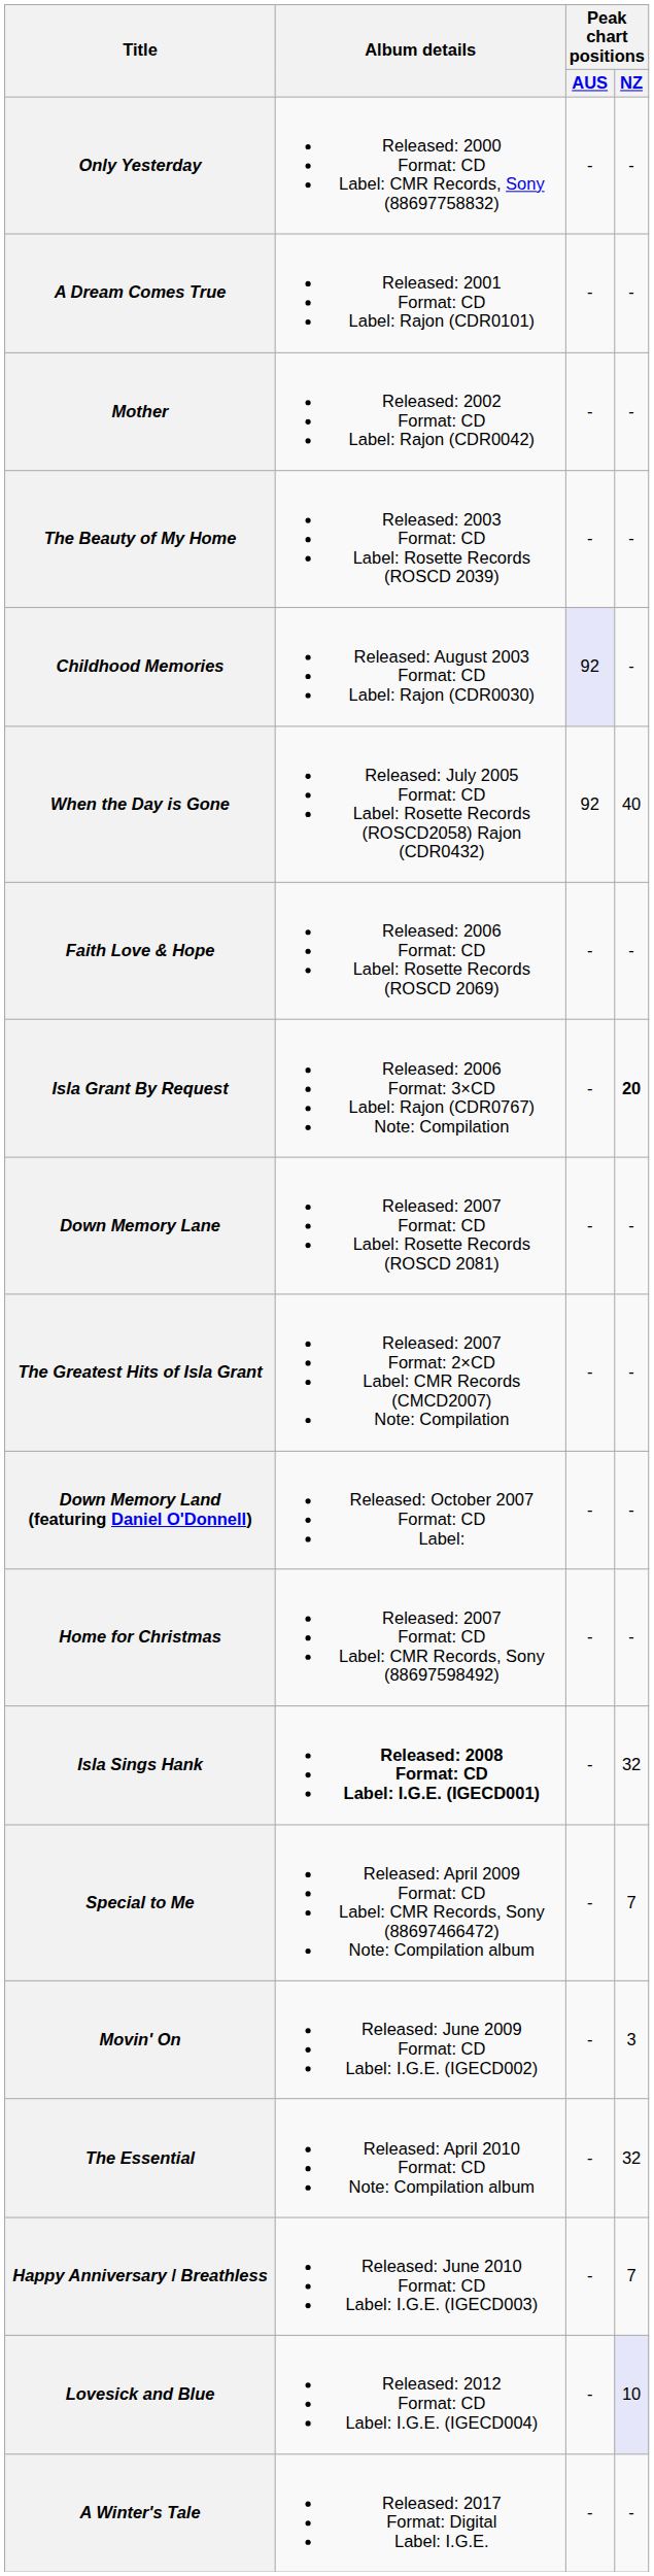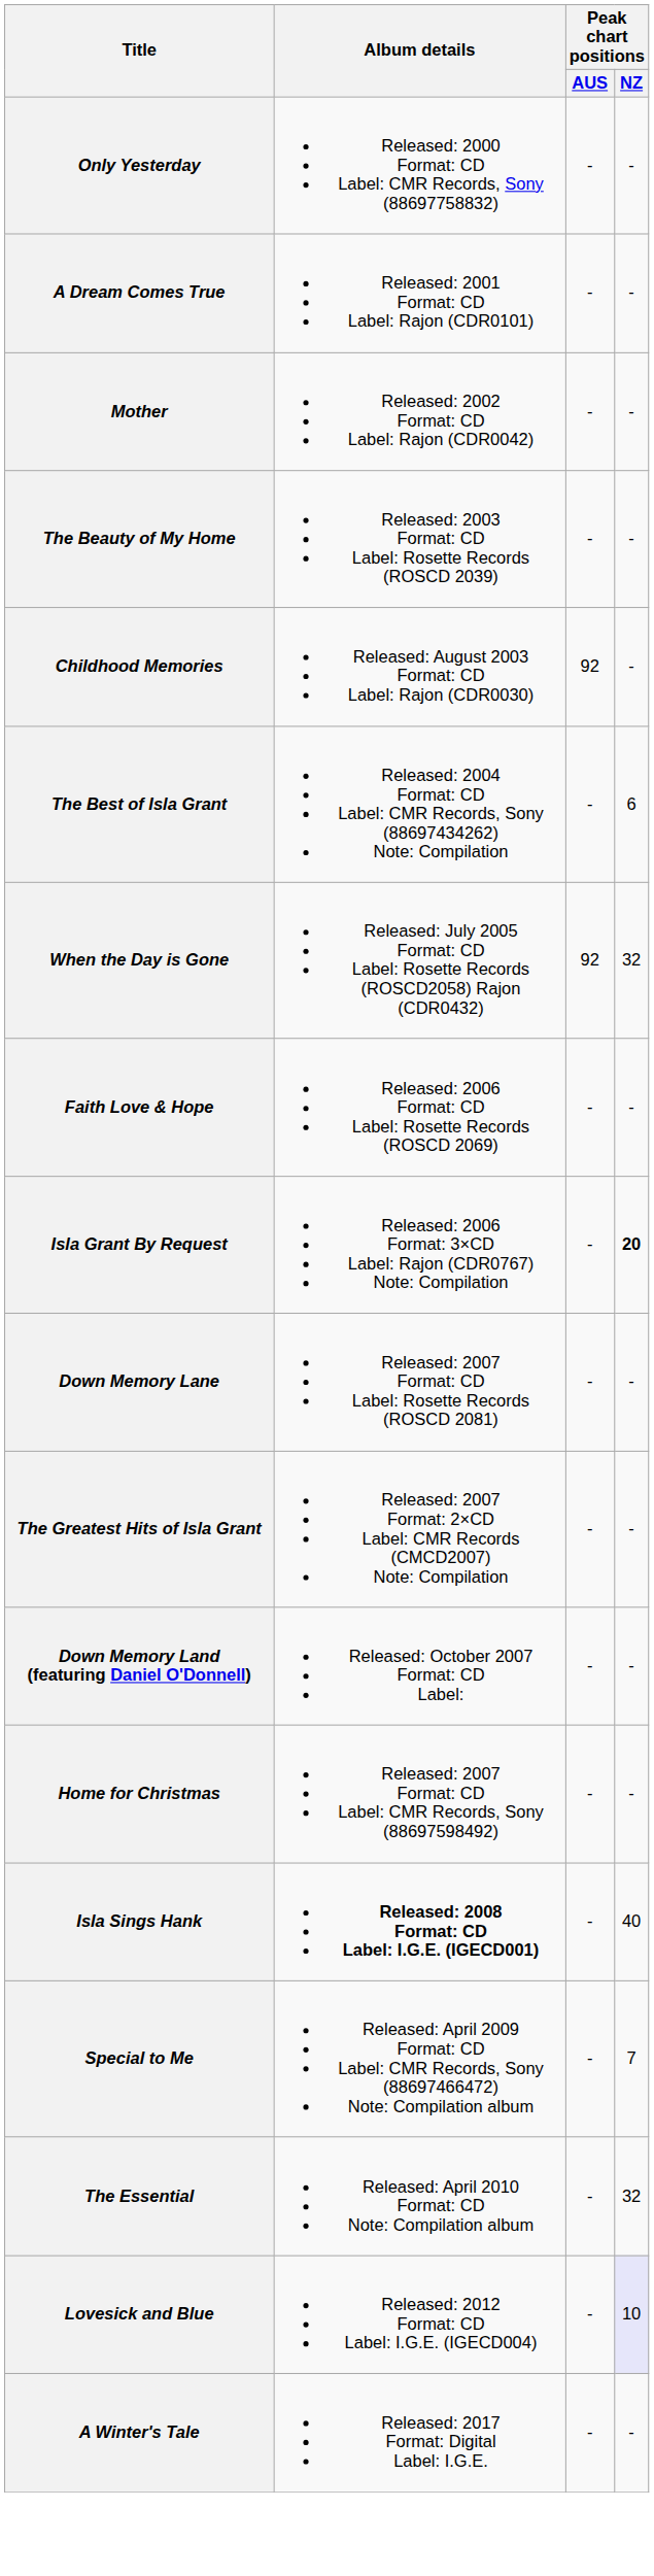 <table class="wikitable plainrowheaders" style="text-align:center;" border="1">
 <tr>
 <th scope="col" rowspan="2" style="width:20em;">Title</th>
 <th scope="col" rowspan="2" style="width:20em;">Album details</th>
 <th scope="col" colspan="2">Peak chart<br>positions</th>
 </tr>
 <tr>
 <th scope="col" style="text-align:center;"><a href='#'>AUS</a><br></th>
 <th scope="col" style="text-align:center;"><a href='#'>NZ</a><br></th>
 </tr>
 <tr>
 <th scope="row"><em>Only Yesterday</em></th>
 <td><br><ul><li>Released: 2000</li><li>Format: CD</li><li>Label: CMR Records, <a href='#'>Sony</a> (88697758832)</li></ul></td>
 <td align="center">-</td>
 <td>-</td>
 </tr>
 <tr>
 <th scope="row"><em>A Dream Comes True</em></th>
 <td><br><ul><li>Released: 2001</li><li>Format: CD</li><li>Label: Rajon (CDR0101)</li></ul></td>
 <td align="center">-</td>
 <td>-</td>
 </tr>
 <tr>
 <th scope="row"><em>Mother</em></th>
 <td><br><ul><li>Released: 2002</li><li>Format: CD</li><li>Label: Rajon (CDR0042)</li></ul></td>
 <td align="center">-</td>
 <td>-</td>
 </tr>
 <tr>
 <th scope="row"><em>The Beauty of My Home</em></th>
 <td><br><ul><li>Released: 2003</li><li>Format: CD</li><li>Label: Rosette Records (ROSCD 2039)</li></ul></td>
 <td align="center">-</td>
 <td>-</td>
 </tr>
 <tr>
 <th scope="row"><em>Childhood Memories</em></th>
 <td><br><ul><li>Released: August 2003</li><li>Format: CD</li><li>Label: Rajon (CDR0030)</li></ul></td>
-<td align="center" style="background: lavender;">92</td>
+<td align="center">92</td>
 <td>-</td>
+</tr>
+<tr>
+<th scope="row"><em>The Best of Isla Grant</em></th>
+<td><br><ul><li>Released: 2004</li><li>Format: CD</li><li>Label: CMR Records, Sony (88697434262)</li><li>Note: Compilation</li></ul></td>
+<td align="center">-</td>
+<td>6</td>
 </tr>
 <tr>
 <th scope="row"><em>When the Day is Gone</em></th>
 <td><br><ul><li>Released: July 2005</li><li>Format: CD</li><li>Label: Rosette Records (ROSCD2058) Rajon (CDR0432)</li></ul></td>
 <td align="center">92</td>
-<td>40</td>
+<td>32</td>
 </tr>
 <tr>
 <th scope="row"><em>Faith Love & Hope</em></th>
 <td><br><ul><li>Released: 2006</li><li>Format: CD</li><li>Label: Rosette Records (ROSCD 2069)</li></ul></td>
 <td align="center">-</td>
 <td>-</td>
 </tr>
 <tr>
 <th scope="row"><em>Isla Grant By Request</em></th>
 <td><br><ul><li>Released: 2006</li><li>Format: 3×CD</li><li>Label: Rajon (CDR0767)</li><li>Note: Compilation</li></ul></td>
 <td align="center">-</td>
 <td><strong>20</strong></td>
 </tr>
 <tr>
 <th scope="row"><em>Down Memory Lane</em></th>
 <td><br><ul><li>Released: 2007</li><li>Format: CD</li><li>Label: Rosette Records (ROSCD 2081)</li></ul></td>
 <td align="center">-</td>
 <td>-</td>
 </tr>
 <tr>
 <th scope="row"><em>The Greatest Hits of Isla Grant</em></th>
 <td><br><ul><li>Released: 2007</li><li>Format: 2×CD</li><li>Label: CMR Records (CMCD2007)</li><li>Note: Compilation</li></ul></td>
 <td align="center">-</td>
 <td>-</td>
 </tr>
 <tr>
 <th scope="row"><em>Down Memory Land</em> <br> (featuring <a href='#'>Daniel O'Donnell</a>)</th>
 <td><br><ul><li>Released: October 2007</li><li>Format: CD</li><li>Label:</li></ul></td>
 <td align="center">-</td>
 <td>-</td>
 </tr>
 <tr>
 <th scope="row"><em>Home for Christmas</em></th>
 <td><br><ul><li>Released: 2007</li><li>Format: CD</li><li>Label: CMR Records, Sony (88697598492)</li></ul></td>
 <td align="center">-</td>
 <td>-</td>
 </tr>
 <tr>
 <th scope="row"><em>Isla Sings Hank</em></th>
 <td><strong><br><ul><li>Released: 2008</li><li>Format: CD</li><li>Label: I.G.E. (IGECD001)</li></ul></strong></td>
 <td align="center">-</td>
-<td>32</td>
+<td>40</td>
 </tr>
 <tr>
 <th scope="row"><em>Special to Me</em></th>
 <td><br><ul><li>Released: April 2009</li><li>Format: CD</li><li>Label: CMR Records, Sony (88697466472)</li><li>Note: Compilation album</li></ul></td>
 <td align="center">-</td>
 <td>7</td>
 </tr>
 <tr>
-<th scope="row"><em>Movin' On</em></th>
-<td><br><ul><li>Released: June 2009</li><li>Format: CD</li><li>Label: I.G.E. (IGECD002)</li></ul></td>
-<td align="center">-</td>
-<td>3</td>
-</tr>
-<tr>
 <th scope="row"><em>The Essential</em></th>
 <td><br><ul><li>Released: April 2010</li><li>Format: CD</li><li>Note: Compilation album</li></ul></td>
 <td align="center">-</td>
 <td>32</td>
-</tr>
-<tr>
-<th scope="row"><em>Happy Anniversary</em> / <em>Breathless</em></th>
-<td><br><ul><li>Released: June 2010</li><li>Format: CD</li><li>Label: I.G.E. (IGECD003)</li></ul></td>
-<td align="center">-</td>
-<td>7</td>
 </tr>
 <tr>
 <th scope="row"><em>Lovesick and Blue</em></th>
 <td><br><ul><li>Released: 2012</li><li>Format: CD</li><li>Label: I.G.E. (IGECD004)</li></ul></td>
 <td align="center">-</td>
 <td style="background: lavender;">10</td>
 </tr>
 <tr>
 <th scope="row"><em>A Winter's Tale</em></th>
 <td><br><ul><li>Released: 2017</li><li>Format: Digital</li><li>Label: I.G.E.</li></ul></td>
 <td align="center">-</td>
 <td>-</td>
 </tr>
 </table>
